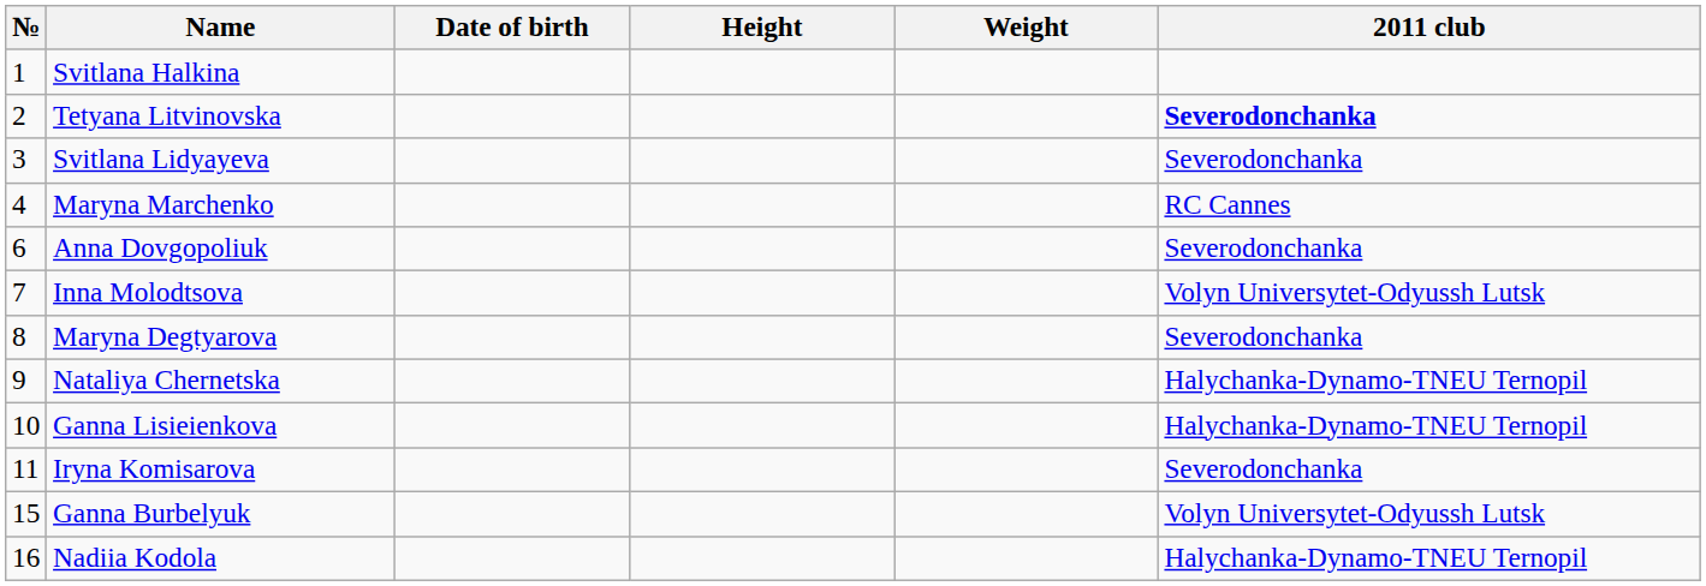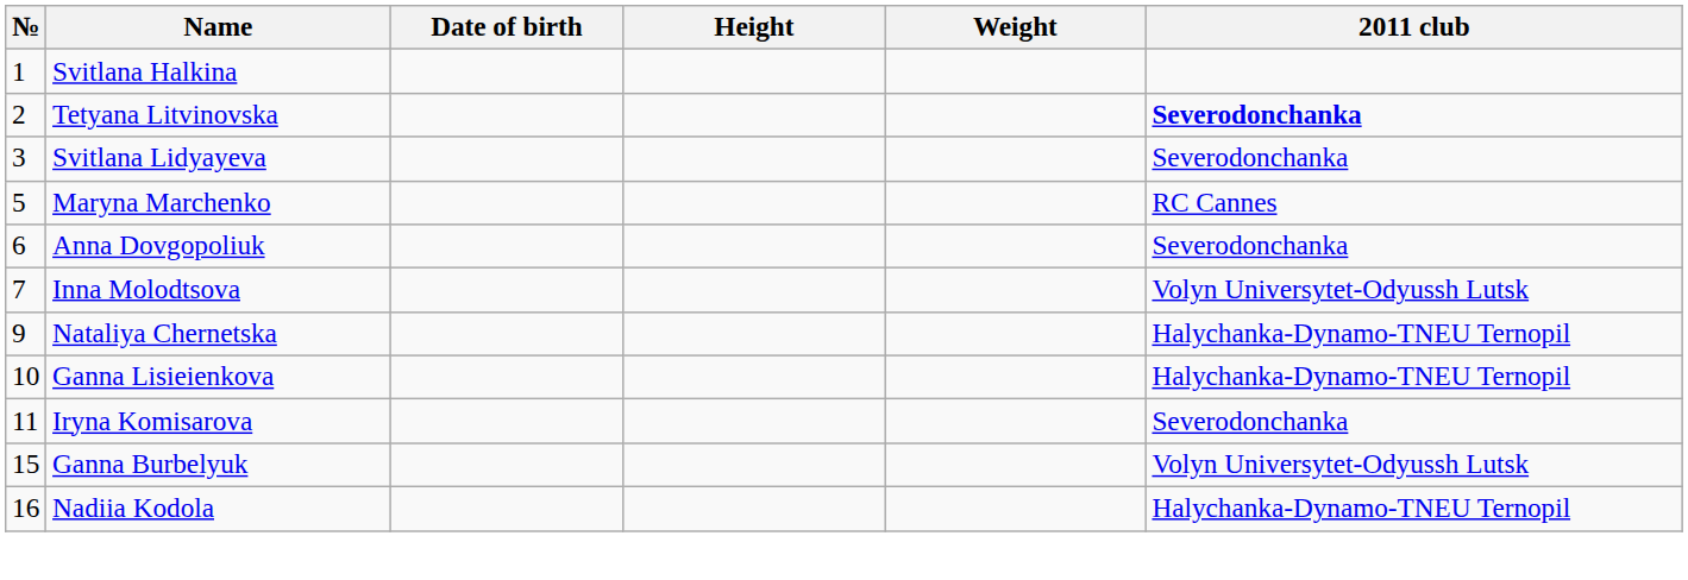 <table class=wikitable sortable style=font-size:100%; text-align:center;>
 <tr>
 <th>№</th>
 <th style=width:12em>Name</th>
 <th style=width:8em>Date of birth</th>
 <th style=width:9em>Height</th>
 <th style=width:9em>Weight</th>
 <th style=width:19em>2011 club</th>
 </tr>
 <tr>
 <td>1</td>
 <td><a href='#'>Svitlana Halkina</a></td>
 <td></td>
 <td></td>
 <td></td>
 <td></td>
 </tr>
 <tr>
 <td>2</td>
 <td><a href='#'>Tetyana Litvinovska</a></td>
 <td></td>
 <td></td>
 <td></td>
 <td><strong> <a href='#'>Severodonchanka</a></strong></td>
 </tr>
 <tr>
 <td>3</td>
 <td><a href='#'>Svitlana Lidyayeva</a></td>
 <td></td>
 <td></td>
 <td></td>
 <td> <a href='#'>Severodonchanka</a></td>
 </tr>
 <tr>
-<td>4</td>
+<td>5</td>
 <td><a href='#'>Maryna Marchenko</a></td>
 <td></td>
 <td></td>
 <td></td>
 <td> <a href='#'>RC Cannes</a></td>
 </tr>
 <tr>
 <td>6</td>
 <td><a href='#'>Anna Dovgopoliuk</a></td>
 <td></td>
 <td></td>
 <td></td>
 <td> <a href='#'>Severodonchanka</a></td>
 </tr>
 <tr>
 <td>7</td>
 <td><a href='#'>Inna Molodtsova</a></td>
 <td></td>
 <td></td>
 <td></td>
 <td> <a href='#'>Volyn Universytet-Odyussh Lutsk</a></td>
-</tr>
-<tr>
-<td>8</td>
-<td><a href='#'>Maryna Degtyarova</a></td>
-<td></td>
-<td></td>
-<td></td>
-<td> <a href='#'>Severodonchanka</a></td>
 </tr>
 <tr>
 <td>9</td>
 <td><a href='#'>Nataliya Chernetska</a></td>
 <td></td>
 <td></td>
 <td></td>
 <td> <a href='#'>Halychanka-Dynamo-TNEU Ternopil</a></td>
 </tr>
 <tr>
 <td>10</td>
 <td><a href='#'>Ganna Lisieienkova</a></td>
 <td></td>
 <td></td>
 <td></td>
 <td> <a href='#'>Halychanka-Dynamo-TNEU Ternopil</a></td>
 </tr>
 <tr>
 <td>11</td>
 <td><a href='#'>Iryna Komisarova</a></td>
 <td></td>
 <td></td>
 <td></td>
 <td> <a href='#'>Severodonchanka</a></td>
 </tr>
 <tr>
 <td>15</td>
 <td><a href='#'>Ganna Burbelyuk</a></td>
 <td></td>
 <td></td>
 <td></td>
 <td> <a href='#'>Volyn Universytet-Odyussh Lutsk</a></td>
 </tr>
 <tr>
 <td>16</td>
 <td><a href='#'>Nadiia Kodola</a></td>
 <td></td>
 <td></td>
 <td></td>
 <td> <a href='#'>Halychanka-Dynamo-TNEU Ternopil</a></td>
 </tr>
 </table>
